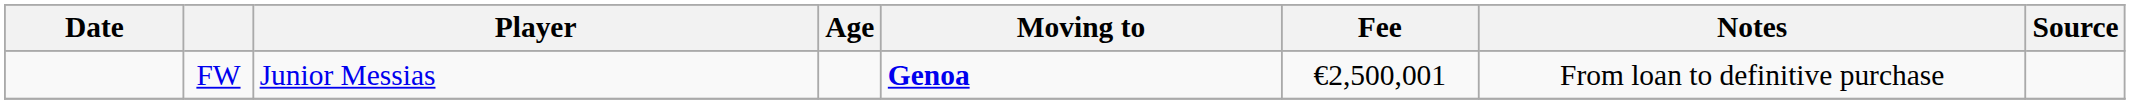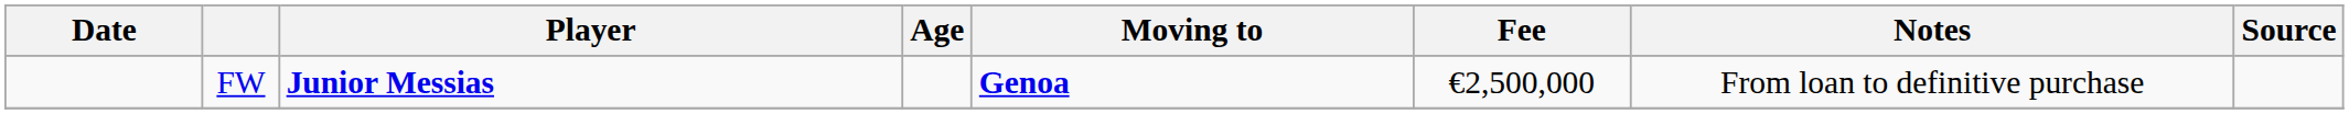 <table class="wikitable sortable">
 <tr>
 <th style="width:90px">Date</th>
 <th style="width:30px"></th>
 <th style="width:300px">Player</th>
 <th style="width:20px">Age</th>
 <th style="width:210px">Moving to</th>
 <th style="width:100px">Fee</th>
 <th style="width:290px" class="unsortable">Notes</th>
 <th style="width:35px">Source</th>
 </tr>
 <tr>
 <td></td>
 <td style="text-align:center"><a href='#'>FW</a></td>
-<td> <a href='#'>Junior Messias</a></td>
+<td><strong> <a href='#'>Junior Messias</a></strong></td>
 <td style="text-align:center"></td>
 <td><strong> <a href='#'>Genoa</a></strong></td>
-<td style="text-align:center">€2,500,001</td>
+<td style="text-align:center">€2,500,000</td>
 <td style="text-align:center">From loan to definitive purchase</td>
 <td></td>
 </tr>
 <tr>
 </tr>
 </table>
